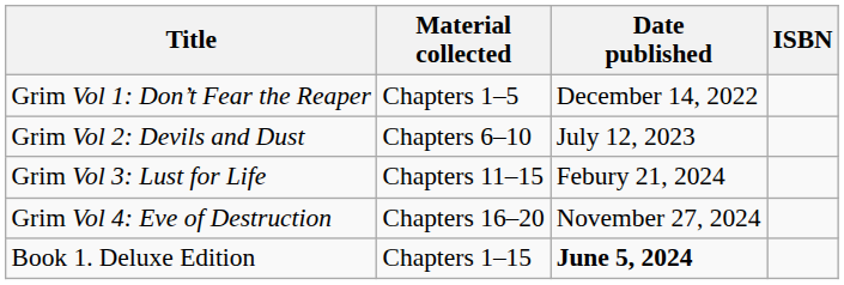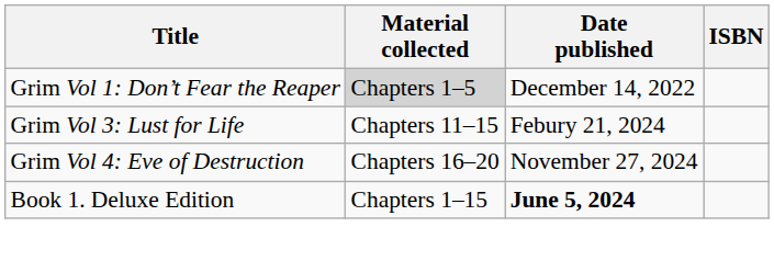 <table class="wikitable">
 <tr>
 <th>Title</th>
 <th>Material<br>collected</th>
 <th>Date<br>published</th>
 <th>ISBN</th>
 </tr>
 <tr>
 <td>Grim  <em>Vol 1: Don’t Fear the Reaper</em></td>
-<td>Chapters 1–5</td>
+<td style="background: lightgrey;">Chapters 1–5</td>
 <td>December 14, 2022</td>
-<td></td>
-</tr>
-<tr>
-<td>Grim  <em>Vol 2: Devils and Dust</em></td>
-<td>Chapters 6–10</td>
-<td>July 12, 2023</td>
 <td></td>
 </tr>
 <tr>
 <td>Grim  <em>Vol 3: Lust for Life</em></td>
 <td>Chapters 11–15</td>
 <td>Febury 21, 2024</td>
 <td></td>
 </tr>
 <tr>
 <td>Grim  <em>Vol 4: Eve of Destruction</em></td>
 <td>Chapters 16–20</td>
 <td>November 27, 2024</td>
 <td></td>
 </tr>
 <tr>
 <td>Book 1. Deluxe Edition</td>
 <td>Chapters 1–15</td>
 <td><strong>June 5, 2024</strong></td>
 <td></td>
 </tr>
 </table>
